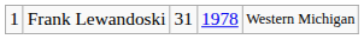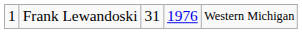 <table class="wikitable">
 <tr>
 </tr>
 <tr>
 <td>1</td>
 <td>Frank Lewandoski</td>
 <td>31</td>
-<td><a href='#'>1978</a></td>
+<td><a href='#'>1976</a></td>
 <td style="font-size:80%;">Western Michigan</td>
 </tr>
 </table>
